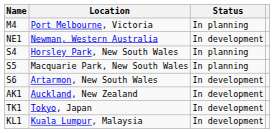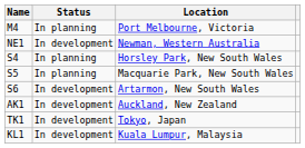 <table class="wikitable sortable">
 <tr>
 <th>Name</th>
+<th>Status</th>
 <th>Location</th>
-<th>Status</th>
 <th></th>
 </tr>
 <tr>
 <td>M4</td>
+<td>In planning</td>
 <td><a href='#'>Port Melbourne</a>, Victoria</td>
-<td>In planning</td>
 <td></td>
 </tr>
 <tr>
 <td>NE1</td>
+<td>In development</td>
 <td><a href='#'>Newman, Western Australia</a></td>
-<td>In development</td>
 <td></td>
 </tr>
 <tr>
 <td>S4</td>
+<td>In planning</td>
 <td><a href='#'>Horsley Park</a>, New South Wales</td>
-<td>In planning</td>
 <td></td>
 </tr>
 <tr>
 <td>S5</td>
+<td>In planning</td>
 <td>Macquarie Park, New South Wales</td>
-<td>In planning</td>
 <td></td>
 </tr>
 <tr>
 <td>S6</td>
+<td>In development</td>
 <td><a href='#'>Artarmon</a>, New South Wales</td>
-<td>In development</td>
 <td></td>
 </tr>
 <tr>
 <td>AK1</td>
+<td>In development</td>
 <td><a href='#'>Auckland</a>, New Zealand</td>
-<td>In development</td>
 <td></td>
 </tr>
 <tr>
 <td>TK1</td>
+<td>In development</td>
 <td><a href='#'>Tokyo</a>, Japan</td>
-<td>In development</td>
 <td></td>
 </tr>
 <tr>
 <td>KL1</td>
+<td>In development</td>
 <td><a href='#'>Kuala Lumpur</a>, Malaysia</td>
-<td>In development</td>
 <td></td>
 </tr>
 </table>
